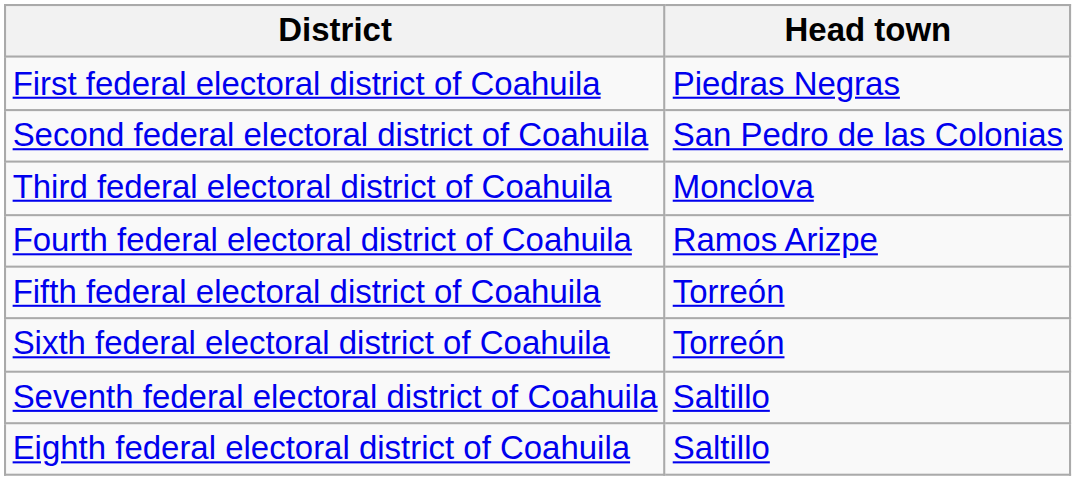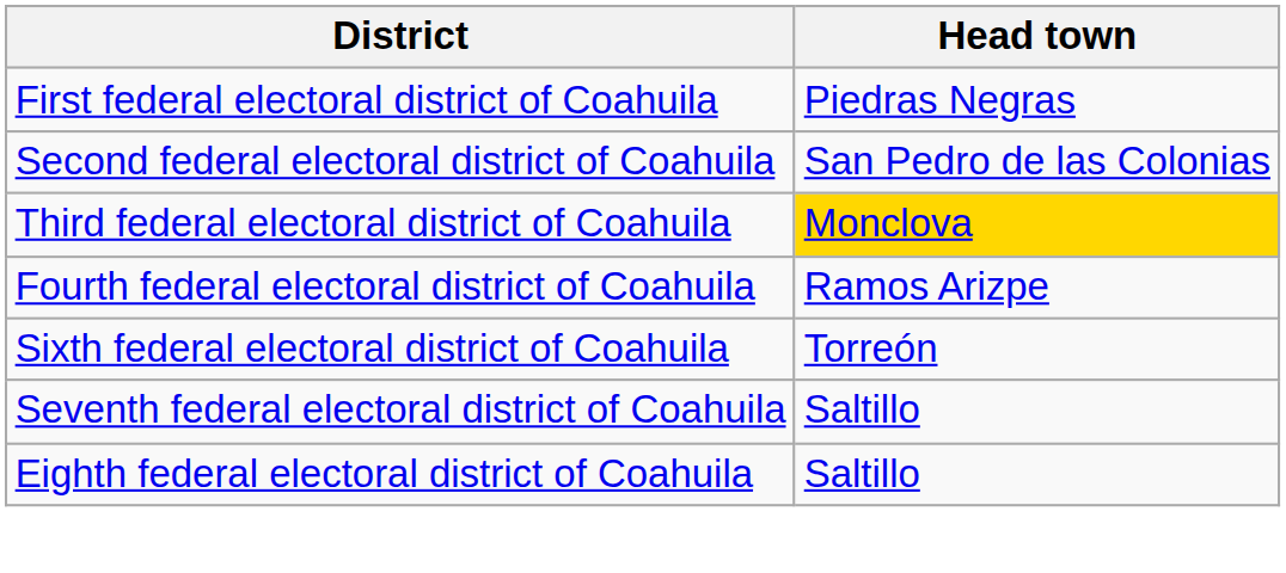 <table class="wikitable" border="1">
 <tr style="background:#efefef;">
 <th><strong>District</strong></th>
 <th><strong>Head town</strong></th>
 </tr>
 <tr>
 <td><a href='#'>First federal electoral district of Coahuila</a></td>
 <td><a href='#'>Piedras Negras</a></td>
 </tr>
 <tr>
 <td><a href='#'>Second federal electoral district of Coahuila</a></td>
 <td><a href='#'>San Pedro de las Colonias</a></td>
 </tr>
 <tr>
 <td><a href='#'>Third federal electoral district of Coahuila</a></td>
-<td><a href='#'>Monclova</a></td>
+<td style="background: gold;"><a href='#'>Monclova</a></td>
 </tr>
 <tr>
 <td><a href='#'>Fourth federal electoral district of Coahuila</a></td>
 <td><a href='#'>Ramos Arizpe</a></td>
-</tr>
-<tr>
-<td><a href='#'>Fifth federal electoral district of Coahuila</a></td>
-<td><a href='#'>Torreón</a></td>
 </tr>
 <tr>
 <td><a href='#'>Sixth federal electoral district of Coahuila</a></td>
 <td><a href='#'>Torreón</a></td>
 </tr>
 <tr>
 <td><a href='#'>Seventh federal electoral district of Coahuila</a></td>
 <td><a href='#'>Saltillo</a></td>
 </tr>
 <tr>
 <td><a href='#'>Eighth federal electoral district of Coahuila</a></td>
 <td><a href='#'>Saltillo</a></td>
 </tr>
 </table>
